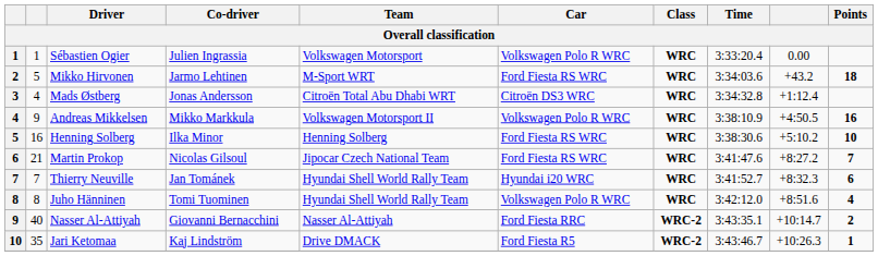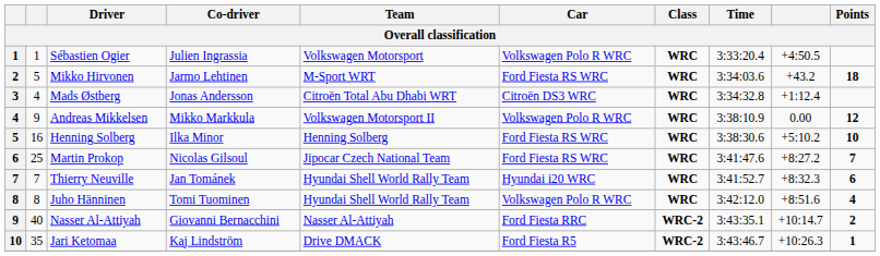 <table class="wikitable" width=85% style="text-align: left; font-size: 85%; max-width: 950px;">
 <tr>
 <th></th>
 <th></th>
 <th>Driver</th>
 <th>Co-driver</th>
 <th>Team</th>
 <th>Car</th>
 <th>Class</th>
 <th>Time</th>
 <th></th>
 <th>Points</th>
 </tr>
 <tr>
 <th colspan=10>Overall classification</th>
 </tr>
 <tr>
 <th>1</th>
 <td align="center">1</td>
 <td> <a href='#'>Sébastien Ogier</a></td>
 <td> <a href='#'>Julien Ingrassia</a></td>
 <td> <a href='#'>Volkswagen Motorsport</a></td>
 <td><a href='#'>Volkswagen Polo R WRC</a></td>
 <td align="center"><strong><span>WRC</span></strong></td>
 <td align="center">3:33:20.4</td>
-<td align="center">0.00</td>
+<td align="center">+4:50.5</td>
 <td align="center"><strong></strong></td>
 </tr>
 <tr>
 <th>2</th>
 <td align="center">5</td>
 <td> <a href='#'>Mikko Hirvonen</a></td>
 <td> <a href='#'>Jarmo Lehtinen</a></td>
 <td> <a href='#'>M-Sport WRT</a></td>
 <td><a href='#'>Ford Fiesta RS WRC</a></td>
 <td align="center"><strong><span>WRC</span></strong></td>
 <td align="center">3:34:03.6</td>
 <td align="center">+43.2</td>
 <td align="center"><strong>18</strong></td>
 </tr>
 <tr>
 <th>3</th>
 <td align="center">4</td>
 <td> <a href='#'>Mads Østberg</a></td>
 <td> <a href='#'>Jonas Andersson</a></td>
 <td> <a href='#'>Citroën Total Abu Dhabi WRT</a></td>
 <td><a href='#'>Citroën DS3 WRC</a></td>
 <td align="center"><strong><span>WRC</span></strong></td>
 <td align="center">3:34:32.8</td>
 <td align="center">+1:12.4</td>
 <td align="center"><strong></strong></td>
 </tr>
 <tr>
 <th>4</th>
 <td align="center">9</td>
 <td> <a href='#'>Andreas Mikkelsen</a></td>
 <td> <a href='#'>Mikko Markkula</a></td>
 <td> <a href='#'>Volkswagen Motorsport II</a></td>
 <td><a href='#'>Volkswagen Polo R WRC</a></td>
 <td align="center"><strong><span>WRC</span></strong></td>
 <td align="center">3:38:10.9</td>
-<td align="center">+4:50.5</td>
-<td align="center"><strong>16</strong></td>
+<td align="center">0.00</td>
+<td align="center"><strong>12</strong></td>
 </tr>
 <tr>
 <th>5</th>
 <td align="center">16</td>
 <td> <a href='#'>Henning Solberg</a></td>
 <td> <a href='#'>Ilka Minor</a></td>
 <td> <a href='#'>Henning Solberg</a></td>
 <td><a href='#'>Ford Fiesta RS WRC</a></td>
 <td align="center"><strong><span>WRC</span></strong></td>
 <td align="center">3:38:30.6</td>
 <td align="center">+5:10.2</td>
 <td align="center"><strong>10</strong></td>
 </tr>
 <tr>
 <th>6</th>
-<td align="center">21</td>
+<td align="center">25</td>
 <td> <a href='#'>Martin Prokop</a></td>
 <td> <a href='#'>Nicolas Gilsoul</a></td>
 <td> <a href='#'>Jipocar Czech National Team</a></td>
 <td><a href='#'>Ford Fiesta RS WRC</a></td>
 <td align="center"><strong><span>WRC</span></strong></td>
 <td align="center">3:41:47.6</td>
 <td align="center">+8:27.2</td>
 <td align="center"><strong>7</strong></td>
 </tr>
 <tr>
 <th>7</th>
 <td align="center">7</td>
 <td> <a href='#'>Thierry Neuville</a></td>
 <td> <a href='#'>Jan Tománek</a></td>
 <td> <a href='#'>Hyundai Shell World Rally Team</a></td>
 <td><a href='#'>Hyundai i20 WRC</a></td>
 <td align="center"><strong><span>WRC</span></strong></td>
 <td align="center">3:41:52.7</td>
 <td align="center">+8:32.3</td>
 <td align="center"><strong>6</strong></td>
 </tr>
 <tr>
 <th>8</th>
 <td align="center">8</td>
 <td> <a href='#'>Juho Hänninen</a></td>
 <td> <a href='#'>Tomi Tuominen</a></td>
 <td> <a href='#'>Hyundai Shell World Rally Team</a></td>
 <td><a href='#'>Volkswagen Polo R WRC</a></td>
 <td align="center"><strong><span>WRC</span></strong></td>
 <td align="center">3:42:12.0</td>
 <td align="center">+8:51.6</td>
 <td align="center"><strong>4</strong></td>
 </tr>
 <tr>
 <th>9</th>
 <td align="center">40</td>
 <td> <a href='#'>Nasser Al-Attiyah</a></td>
 <td> <a href='#'>Giovanni Bernacchini</a></td>
 <td> <a href='#'>Nasser Al-Attiyah</a></td>
 <td><a href='#'>Ford Fiesta RRC</a></td>
 <td align="center"><strong><span>WRC-2</span></strong></td>
 <td align="center">3:43:35.1</td>
 <td align="center">+10:14.7</td>
 <td align="center"><strong>2</strong></td>
 </tr>
 <tr>
 <th>10</th>
 <td align="center">35</td>
 <td> <a href='#'>Jari Ketomaa</a></td>
 <td> <a href='#'>Kaj Lindström</a></td>
 <td> <a href='#'>Drive DMACK</a></td>
 <td><a href='#'>Ford Fiesta R5</a></td>
 <td align="center"><strong><span>WRC-2</span></strong></td>
 <td align="center">3:43:46.7</td>
 <td align="center">+10:26.3</td>
 <td align="center"><strong>1</strong></td>
 </tr>
 <tr>
 </tr>
 </table>
